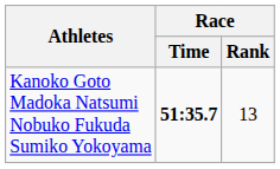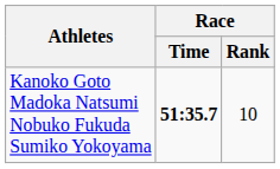 <table class="wikitable" border="1" style="font-size:90%">
 <tr>
 <th rowspan=2>Athletes</th>
 <th colspan=2>Race</th>
 </tr>
 <tr>
 <th>Time</th>
 <th>Rank</th>
 </tr>
 <tr>
 <td><a href='#'>Kanoko Goto</a><br><a href='#'>Madoka Natsumi</a><br><a href='#'>Nobuko Fukuda</a><br><a href='#'>Sumiko Yokoyama</a></td>
 <td align=center><strong>51:35.7</strong></td>
-<td align=center>13</td>
+<td align=center>10</td>
 </tr>
 </table>
